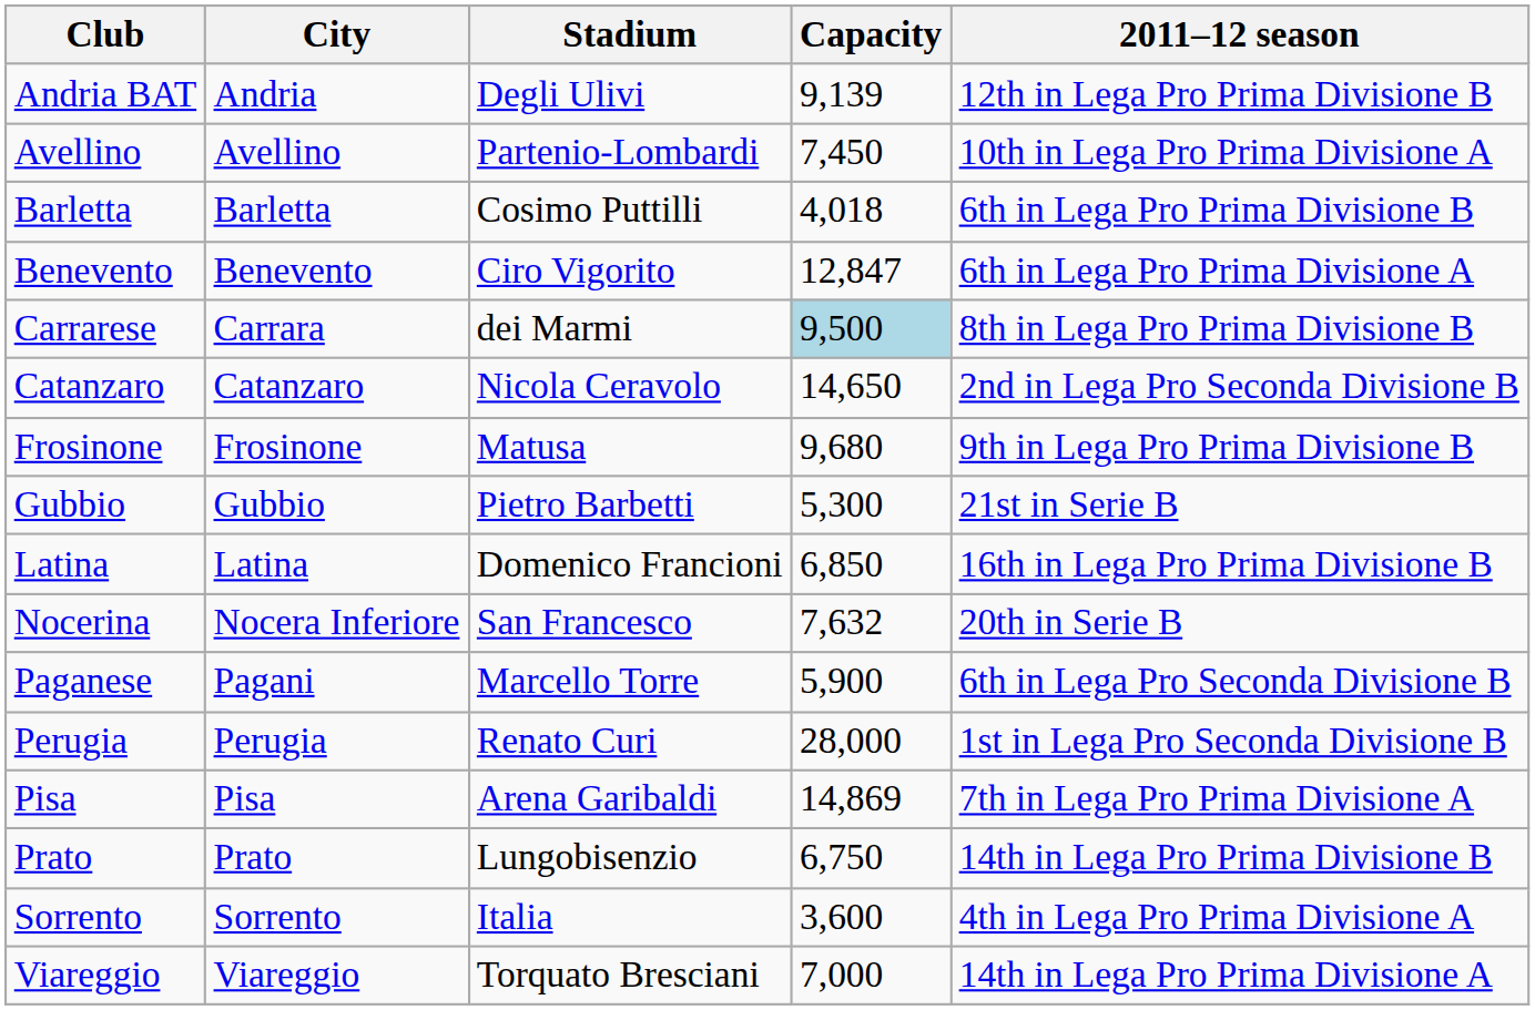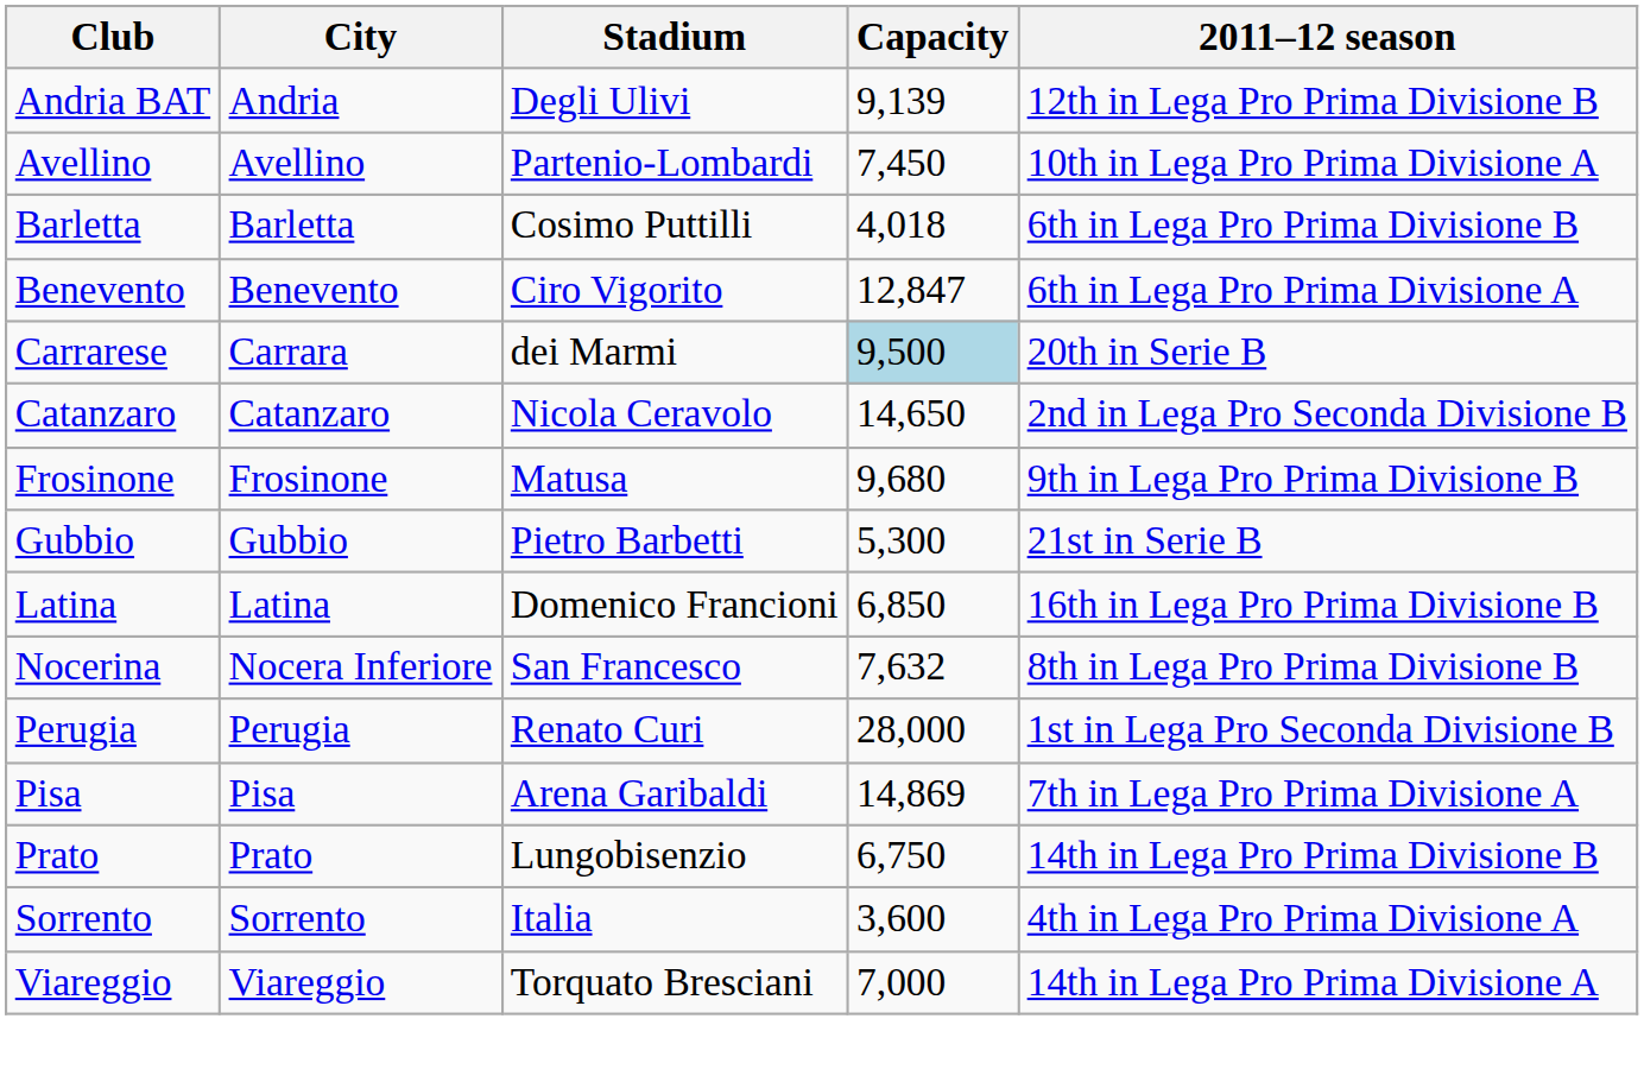 <table class="wikitable sortable">
 <tr>
 <th>Club</th>
 <th>City</th>
 <th>Stadium</th>
 <th>Capacity</th>
 <th>2011–12 season</th>
 </tr>
 <tr>
 <td><a href='#'>Andria BAT</a></td>
 <td><a href='#'>Andria</a></td>
 <td><a href='#'>Degli Ulivi</a></td>
 <td>9,139</td>
 <td><a href='#'>12th in Lega Pro Prima Divisione B</a></td>
 </tr>
 <tr>
 <td><a href='#'>Avellino</a></td>
 <td><a href='#'>Avellino</a></td>
 <td><a href='#'>Partenio-Lombardi</a></td>
 <td>7,450</td>
 <td><a href='#'>10th in Lega Pro Prima Divisione A</a></td>
 </tr>
 <tr>
 <td><a href='#'>Barletta</a></td>
 <td><a href='#'>Barletta</a></td>
 <td>Cosimo Puttilli</td>
 <td>4,018</td>
 <td><a href='#'>6th in Lega Pro Prima Divisione B</a></td>
 </tr>
 <tr>
 <td><a href='#'>Benevento</a></td>
 <td><a href='#'>Benevento</a></td>
 <td><a href='#'>Ciro Vigorito</a></td>
 <td>12,847</td>
 <td><a href='#'>6th in Lega Pro Prima Divisione A</a></td>
 </tr>
 <tr>
 <td><a href='#'>Carrarese</a></td>
 <td><a href='#'>Carrara</a></td>
 <td>dei Marmi</td>
 <td style="background: lightblue;">9,500</td>
-<td><a href='#'>8th in Lega Pro Prima Divisione B</a></td>
+<td><a href='#'>20th in Serie B</a></td>
 </tr>
 <tr>
 <td><a href='#'>Catanzaro</a></td>
 <td><a href='#'>Catanzaro</a></td>
 <td><a href='#'>Nicola Ceravolo</a></td>
 <td>14,650</td>
 <td><a href='#'>2nd in Lega Pro Seconda Divisione B</a></td>
 </tr>
 <tr>
 <td><a href='#'>Frosinone</a></td>
 <td><a href='#'>Frosinone</a></td>
 <td><a href='#'>Matusa</a></td>
 <td>9,680</td>
 <td><a href='#'>9th in Lega Pro Prima Divisione B</a></td>
 </tr>
 <tr>
 <td><a href='#'>Gubbio</a></td>
 <td><a href='#'>Gubbio</a></td>
 <td><a href='#'>Pietro Barbetti</a></td>
 <td>5,300</td>
 <td><a href='#'>21st in Serie B</a></td>
 </tr>
 <tr>
 <td><a href='#'>Latina</a></td>
 <td><a href='#'>Latina</a></td>
 <td>Domenico Francioni</td>
 <td>6,850</td>
 <td><a href='#'>16th in Lega Pro Prima Divisione B</a></td>
 </tr>
 <tr>
 <td><a href='#'>Nocerina</a></td>
 <td><a href='#'>Nocera Inferiore</a></td>
 <td><a href='#'>San Francesco</a></td>
 <td>7,632</td>
-<td><a href='#'>20th in Serie B</a></td>
-</tr>
-<tr>
-<td><a href='#'>Paganese</a></td>
-<td><a href='#'>Pagani</a></td>
-<td><a href='#'>Marcello Torre</a></td>
-<td>5,900</td>
-<td><a href='#'>6th in Lega Pro Seconda Divisione B</a></td>
+<td><a href='#'>8th in Lega Pro Prima Divisione B</a></td>
 </tr>
 <tr>
 <td><a href='#'>Perugia</a></td>
 <td><a href='#'>Perugia</a></td>
 <td><a href='#'>Renato Curi</a></td>
 <td>28,000</td>
 <td><a href='#'>1st in Lega Pro Seconda Divisione B</a></td>
 </tr>
 <tr>
 <td><a href='#'>Pisa</a></td>
 <td><a href='#'>Pisa</a></td>
 <td><a href='#'>Arena Garibaldi</a></td>
 <td>14,869</td>
 <td><a href='#'>7th in Lega Pro Prima Divisione A</a></td>
 </tr>
 <tr>
 <td><a href='#'>Prato</a></td>
 <td><a href='#'>Prato</a></td>
 <td>Lungobisenzio</td>
 <td>6,750</td>
 <td><a href='#'>14th in Lega Pro Prima Divisione B</a></td>
 </tr>
 <tr>
 <td><a href='#'>Sorrento</a></td>
 <td><a href='#'>Sorrento</a></td>
 <td><a href='#'>Italia</a></td>
 <td>3,600</td>
 <td><a href='#'>4th in Lega Pro Prima Divisione A</a></td>
 </tr>
 <tr>
 <td><a href='#'>Viareggio</a></td>
 <td><a href='#'>Viareggio</a></td>
 <td>Torquato Bresciani</td>
 <td>7,000</td>
 <td><a href='#'>14th in Lega Pro Prima Divisione A</a></td>
 </tr>
 </table>
